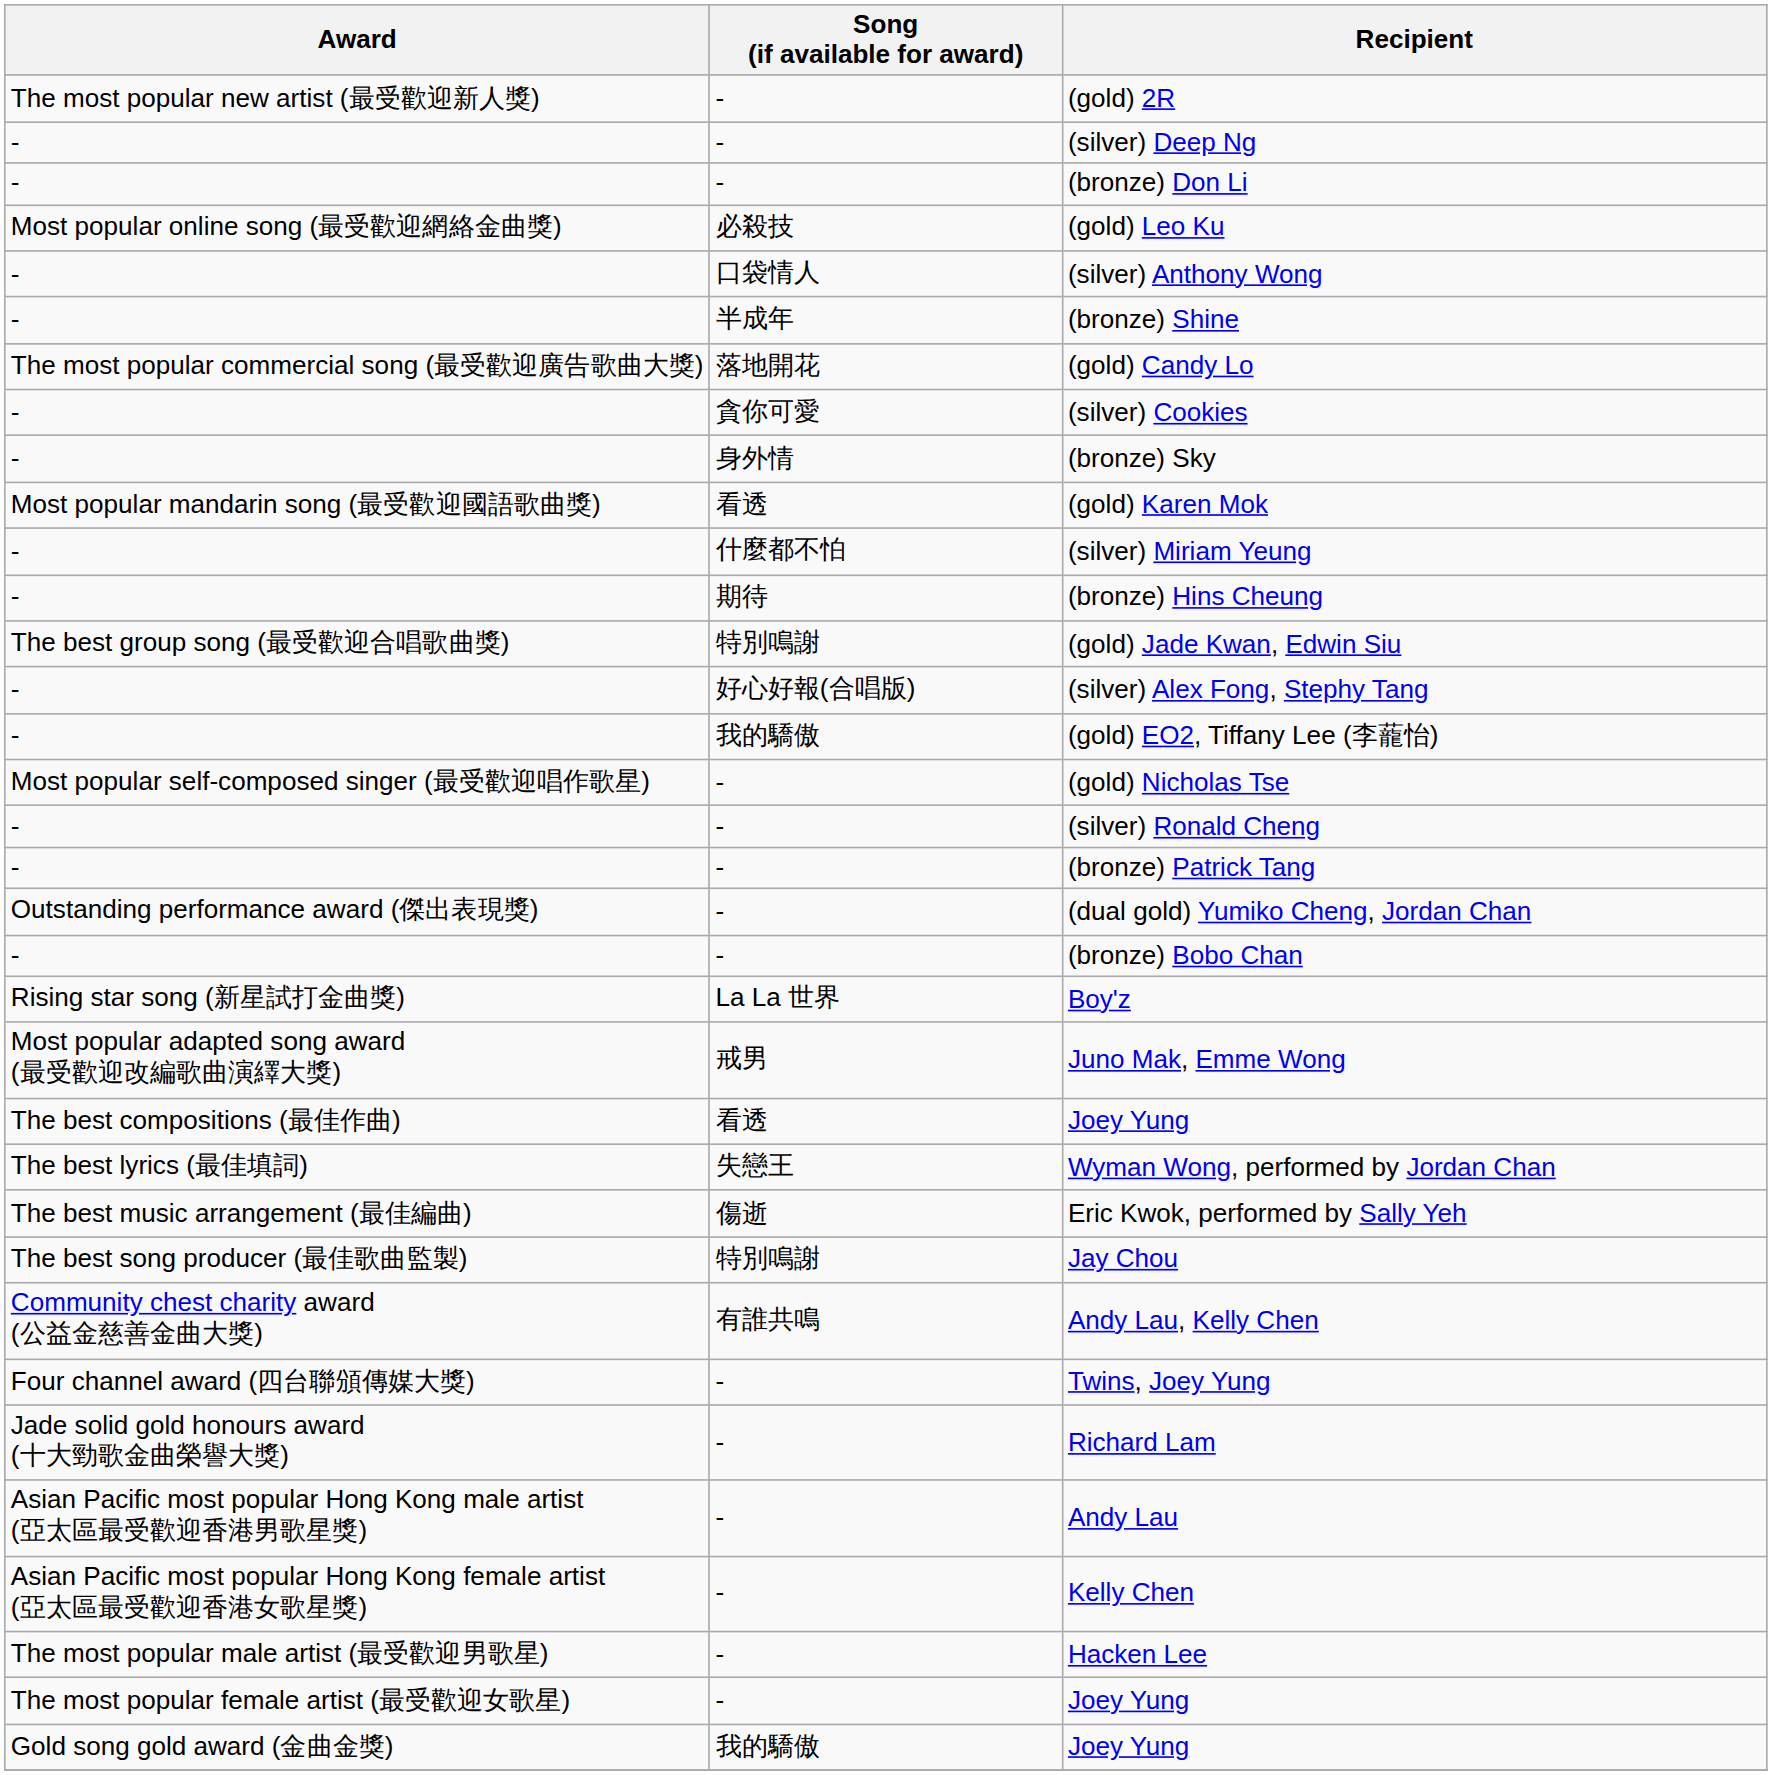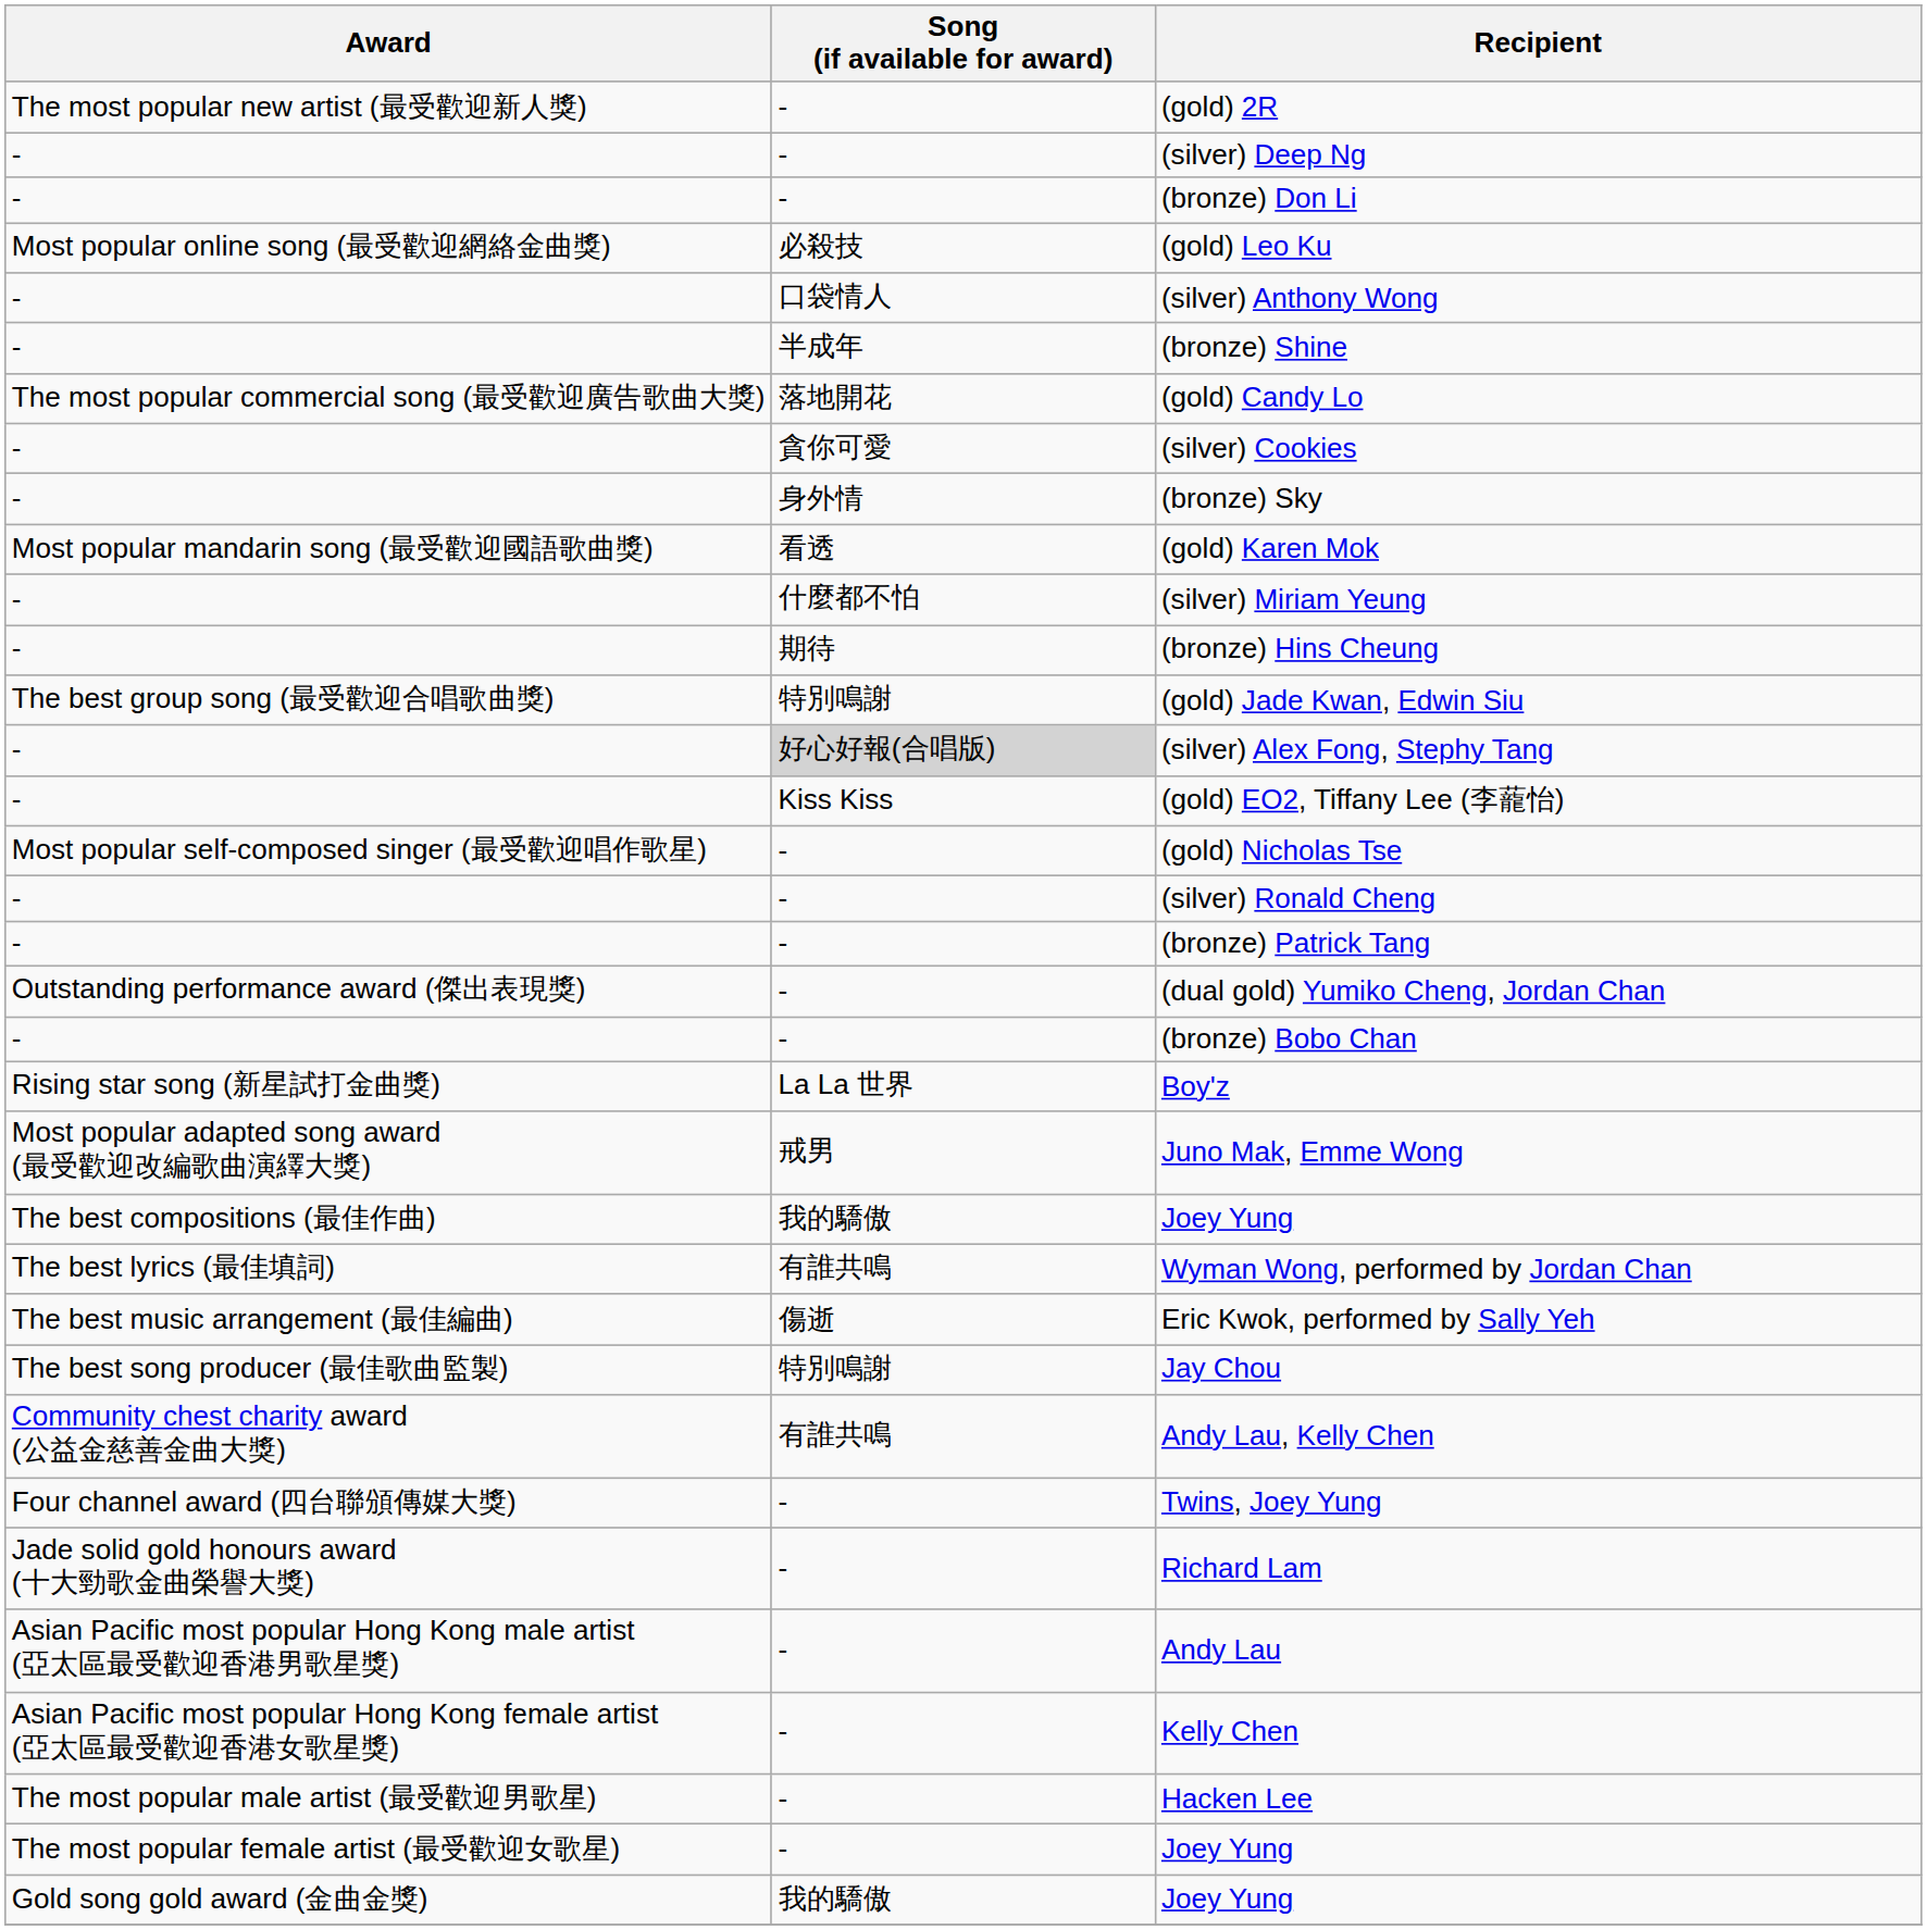 <table class="wikitable">
 <tr>
 <th width=40%>Award</th>
 <th width=20%>Song<br>(if available for award)</th>
 <th width=40%>Recipient</th>
 </tr>
 <tr>
 <td>The most popular new artist (最受歡迎新人獎)</td>
 <td>-</td>
 <td>(gold) <a href='#'>2R</a></td>
 </tr>
 <tr>
 <td>-</td>
 <td>-</td>
 <td>(silver) <a href='#'>Deep Ng</a></td>
 </tr>
 <tr>
 <td>-</td>
 <td>-</td>
 <td>(bronze) <a href='#'>Don Li</a></td>
 </tr>
 <tr>
 <td>Most popular online song (最受歡迎網絡金曲獎)</td>
 <td>必殺技</td>
 <td>(gold) <a href='#'>Leo Ku</a></td>
 </tr>
 <tr>
 <td>-</td>
 <td>口袋情人</td>
 <td>(silver) <a href='#'>Anthony Wong</a></td>
 </tr>
 <tr>
 <td>-</td>
 <td>半成年</td>
 <td>(bronze) <a href='#'>Shine</a></td>
 </tr>
 <tr>
 <td>The most popular commercial song (最受歡迎廣告歌曲大獎)</td>
 <td>落地開花</td>
 <td>(gold) <a href='#'>Candy Lo</a></td>
 </tr>
 <tr>
 <td>-</td>
 <td>貪你可愛</td>
 <td>(silver) <a href='#'>Cookies</a></td>
 </tr>
 <tr>
 <td>-</td>
 <td>身外情</td>
 <td>(bronze) Sky</td>
 </tr>
 <tr>
 <td>Most popular mandarin song (最受歡迎國語歌曲獎)</td>
 <td>看透</td>
 <td>(gold) <a href='#'>Karen Mok</a></td>
 </tr>
 <tr>
 <td>-</td>
 <td>什麼都不怕</td>
 <td>(silver) <a href='#'>Miriam Yeung</a></td>
 </tr>
 <tr>
 <td>-</td>
 <td>期待</td>
 <td>(bronze) <a href='#'>Hins Cheung</a></td>
 </tr>
 <tr>
 <td>The best group song (最受歡迎合唱歌曲獎)</td>
 <td>特別鳴謝</td>
 <td>(gold) <a href='#'>Jade Kwan</a>, <a href='#'>Edwin Siu</a></td>
 </tr>
 <tr>
 <td>-</td>
-<td>好心好報(合唱版)</td>
+<td style="background: lightgrey;">好心好報(合唱版)</td>
 <td>(silver) <a href='#'>Alex Fong</a>, <a href='#'>Stephy Tang</a></td>
 </tr>
 <tr>
 <td>-</td>
-<td>我的驕傲</td>
+<td>Kiss Kiss</td>
 <td>(gold) <a href='#'>EO2</a>, Tiffany Lee (李蘢怡)</td>
 </tr>
 <tr>
 <td>Most popular self-composed singer (最受歡迎唱作歌星)</td>
 <td>-</td>
 <td>(gold) <a href='#'>Nicholas Tse</a></td>
 </tr>
 <tr>
 <td>-</td>
 <td>-</td>
 <td>(silver) <a href='#'>Ronald Cheng</a></td>
 </tr>
 <tr>
 <td>-</td>
 <td>-</td>
 <td>(bronze) <a href='#'>Patrick Tang</a></td>
 </tr>
 <tr>
 <td>Outstanding performance award (傑出表現獎)</td>
 <td>-</td>
 <td>(dual gold) <a href='#'>Yumiko Cheng</a>, <a href='#'>Jordan Chan</a></td>
 </tr>
 <tr>
 <td>-</td>
 <td>-</td>
 <td>(bronze) <a href='#'>Bobo Chan</a></td>
 </tr>
 <tr>
 <td>Rising star song (新星試打金曲獎)</td>
 <td>La La 世界</td>
 <td><a href='#'>Boy'z</a></td>
 </tr>
 <tr>
 <td>Most popular adapted song award<br>(最受歡迎改編歌曲演繹大獎)</td>
 <td>戒男</td>
 <td><a href='#'>Juno Mak</a>, <a href='#'>Emme Wong</a></td>
 </tr>
 <tr>
 <td>The best compositions (最佳作曲)</td>
-<td>看透</td>
+<td>我的驕傲</td>
 <td><a href='#'>Joey Yung</a></td>
 </tr>
 <tr>
 <td>The best lyrics (最佳填詞)</td>
-<td>失戀王</td>
+<td>有誰共鳴</td>
 <td><a href='#'>Wyman Wong</a>, performed by <a href='#'>Jordan Chan</a></td>
 </tr>
 <tr>
 <td>The best music arrangement (最佳編曲)</td>
 <td>傷逝</td>
 <td>Eric Kwok, performed by <a href='#'>Sally Yeh</a></td>
 </tr>
 <tr>
 <td>The best song producer (最佳歌曲監製)</td>
 <td>特別鳴謝</td>
 <td><a href='#'>Jay Chou</a></td>
 </tr>
 <tr>
 <td><a href='#'>Community chest charity</a> award<br>(公益金慈善金曲大獎)</td>
 <td>有誰共鳴</td>
 <td><a href='#'>Andy Lau</a>, <a href='#'>Kelly Chen</a></td>
 </tr>
 <tr>
 <td>Four channel award (四台聯頒傳媒大獎)</td>
 <td>-</td>
 <td><a href='#'>Twins</a>, <a href='#'>Joey Yung</a></td>
 </tr>
 <tr>
 <td>Jade solid gold honours award<br>(十大勁歌金曲榮譽大獎)</td>
 <td>-</td>
 <td><a href='#'>Richard Lam</a></td>
 </tr>
 <tr>
 <td>Asian Pacific most popular Hong Kong male artist<br>(亞太區最受歡迎香港男歌星獎)</td>
 <td>-</td>
 <td><a href='#'>Andy Lau</a></td>
 </tr>
 <tr>
 <td>Asian Pacific most popular Hong Kong female artist<br>(亞太區最受歡迎香港女歌星獎)</td>
 <td>-</td>
 <td><a href='#'>Kelly Chen</a></td>
 </tr>
 <tr>
 <td>The most popular male artist (最受歡迎男歌星)</td>
 <td>-</td>
 <td><a href='#'>Hacken Lee</a></td>
 </tr>
 <tr>
 <td>The most popular female artist (最受歡迎女歌星)</td>
 <td>-</td>
 <td><a href='#'>Joey Yung</a></td>
 </tr>
 <tr>
 <td>Gold song gold award (金曲金獎)</td>
 <td>我的驕傲</td>
 <td><a href='#'>Joey Yung</a></td>
 </tr>
 <tr>
 </tr>
 </table>
